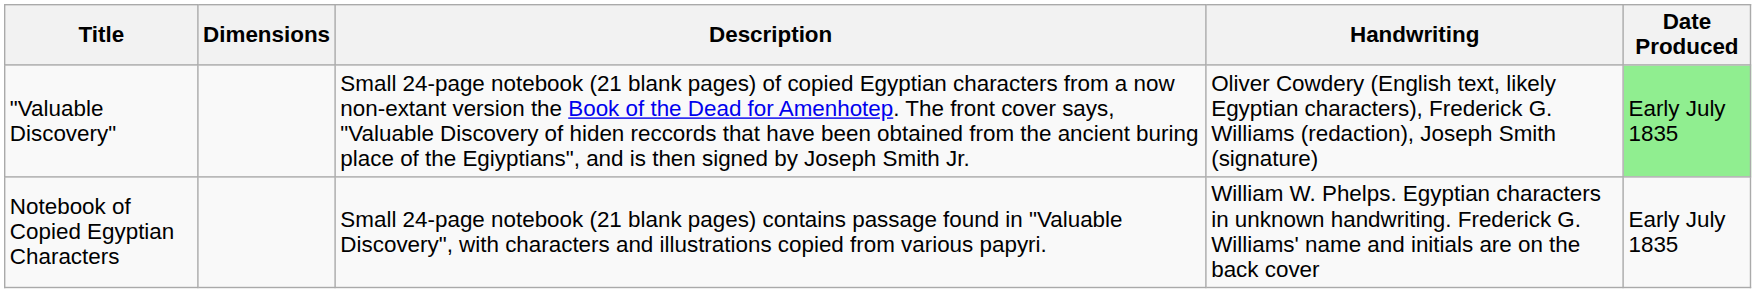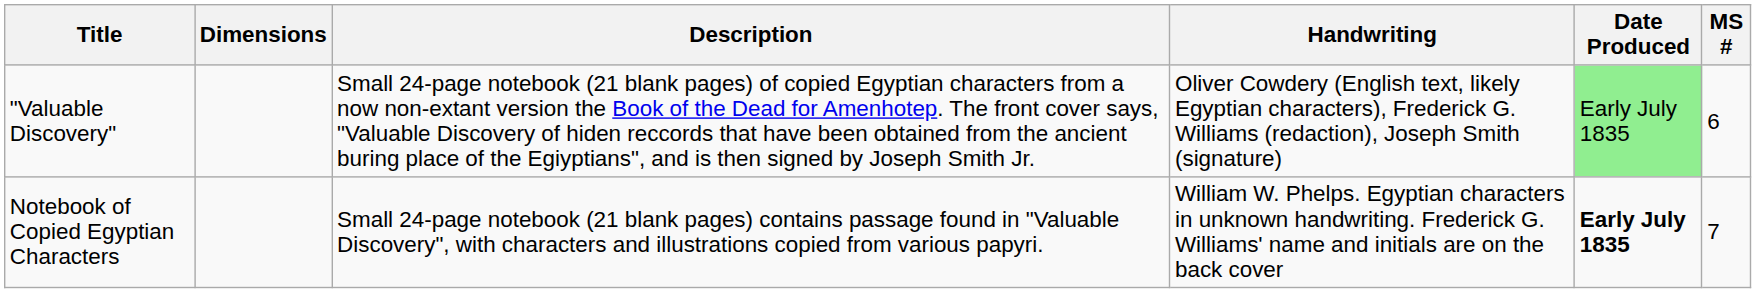 <table class="wikitable sortable">
 <tr>
 <th>Title</th>
 <th>Dimensions</th>
 <th>Description</th>
 <th>Handwriting</th>
 <th>Date Produced</th>
+<th>MS #</th>
 </tr>
 <tr>
 <td>"Valuable Discovery"</td>
 <td></td>
 <td>Small 24-page notebook (21 blank pages) of copied Egyptian characters from a now non-extant version the <a href='#'>Book of the Dead for Amenhotep</a>. The front cover says, "Valuable Discovery of hiden reccords that have been obtained from the ancient buring place of the Egiyptians", and is then signed by Joseph Smith Jr.</td>
 <td>Oliver Cowdery (English text, likely Egyptian characters), Frederick G. Williams (redaction), Joseph Smith (signature)</td>
 <td style="background: lightgreen;">Early July 1835</td>
+<td>6</td>
 </tr>
 <tr>
 <td>Notebook of Copied Egyptian Characters</td>
 <td></td>
 <td>Small 24-page notebook (21 blank pages) contains passage found in "Valuable Discovery", with characters and illustrations copied from various papyri.</td>
 <td>William W. Phelps. Egyptian characters in unknown handwriting. Frederick G. Williams' name and initials are on the back cover</td>
-<td>Early July 1835</td>
+<td><strong>Early July 1835</strong></td>
+<td>7</td>
 </tr>
 </table>
